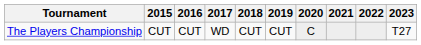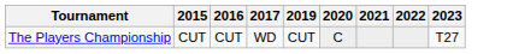 <table class="wikitable" style="font-size:95%;text-align:center;">
 <tr>
 <th>Tournament</th>
 <th>2015</th>
 <th>2016</th>
 <th>2017</th>
-<th>2018</th>
 <th>2019</th>
 <th>2020</th>
 <th>2021</th>
 <th>2022</th>
 <th>2023</th>
 </tr>
 <tr>
 <td align=left><a href='#'>The Players Championship</a></td>
 <td>CUT</td>
 <td>CUT</td>
 <td>WD</td>
 <td>CUT</td>
-<td>CUT</td>
 <td style="background:#eeeeee;">C</td>
 <td style="background:#eeeeee;"></td>
 <td style="background:#eeeeee;"></td>
 <td>T27</td>
 </tr>
 </table>
